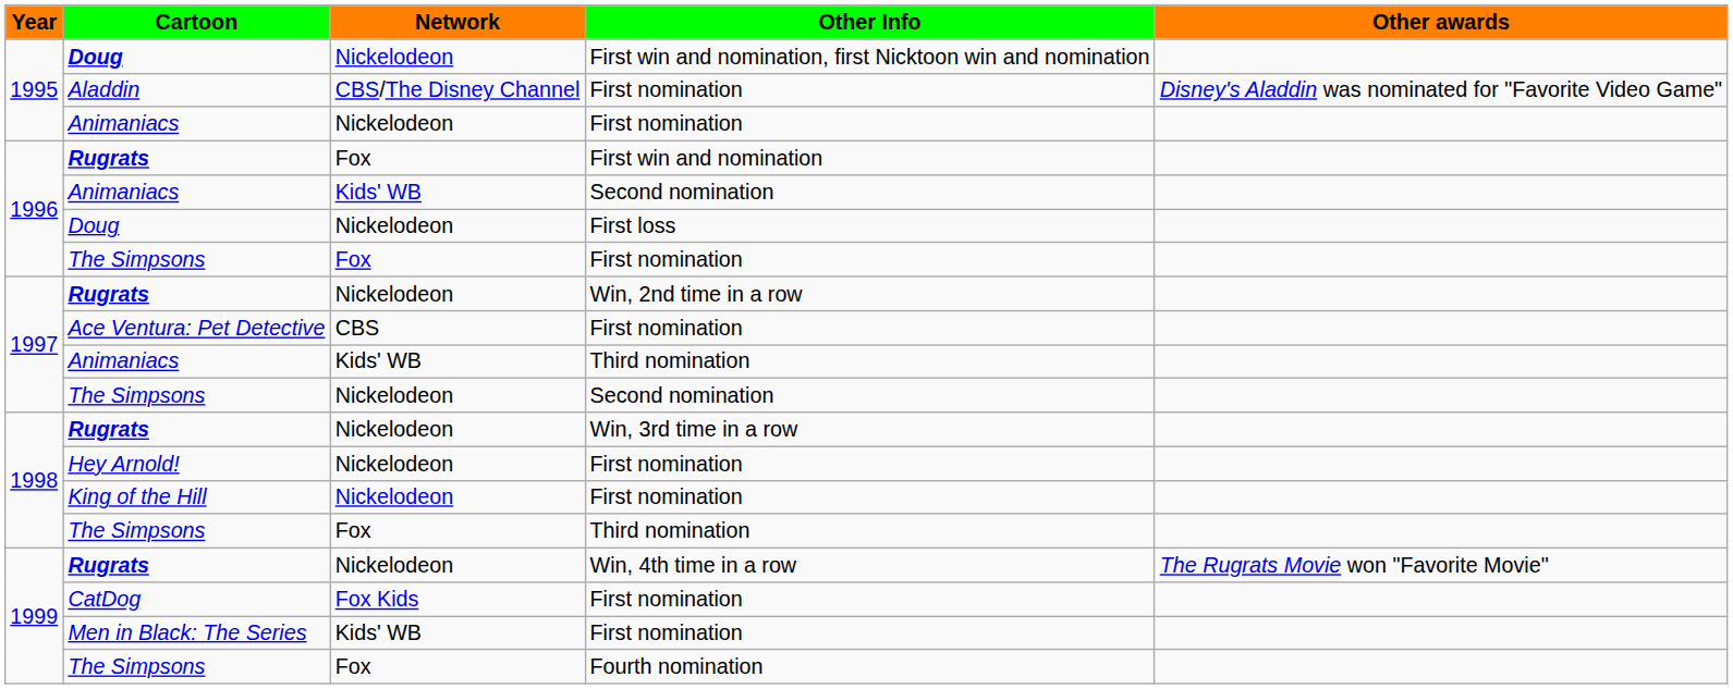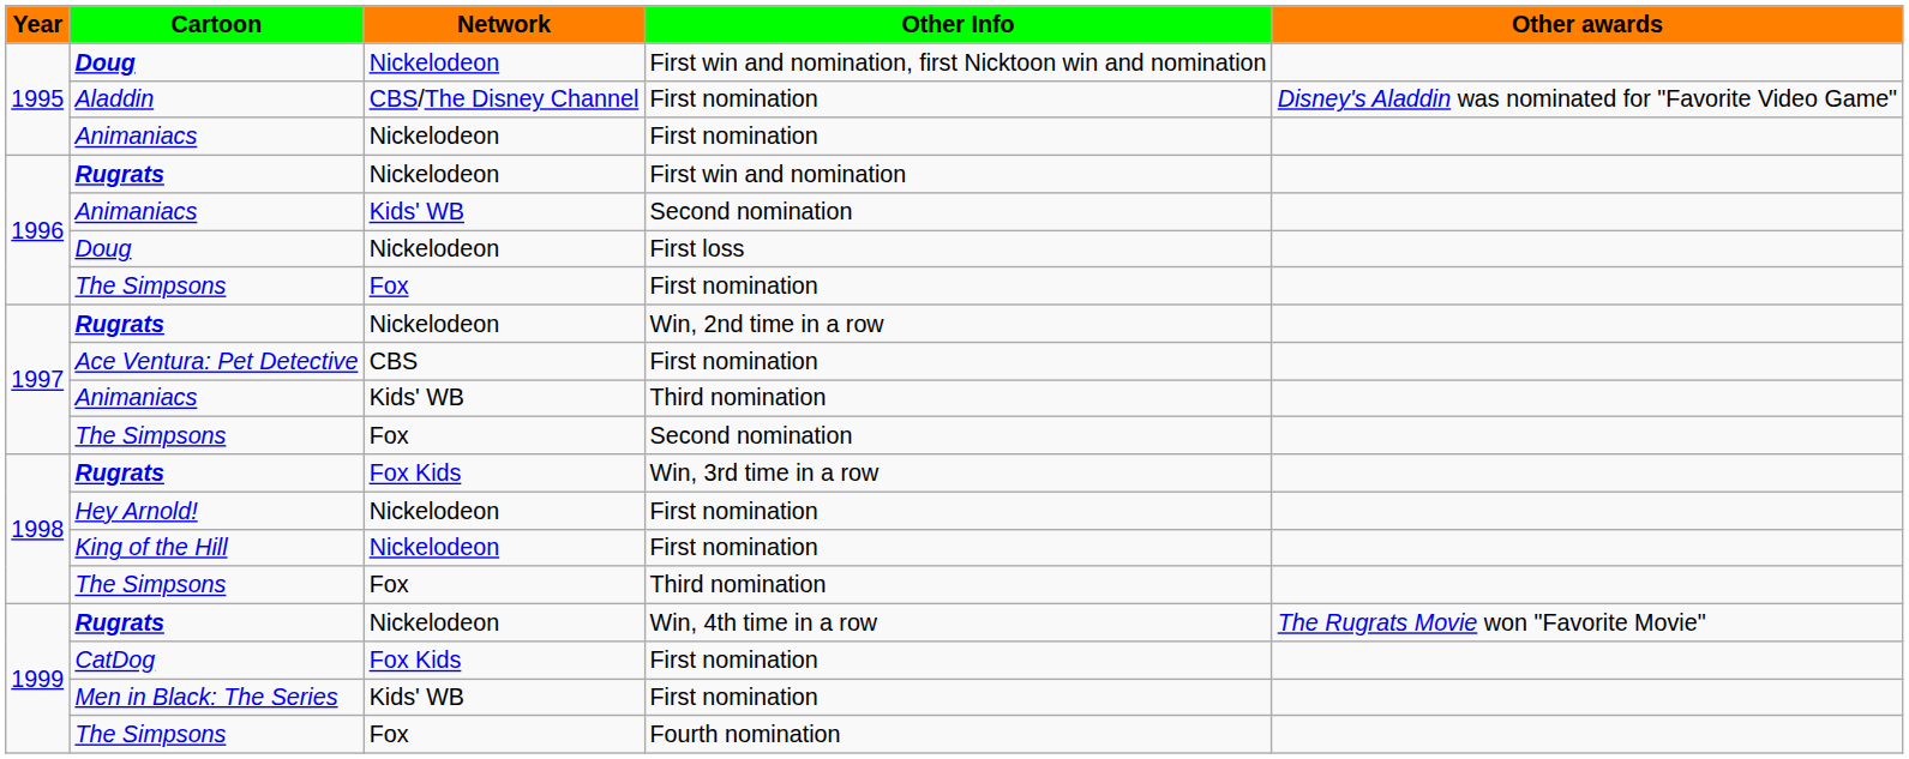 <table class="wikitable" style="font-size:90%;">
 <tr>
 <th style="background:#FF7F00;">Year</th>
 <th style="background:#00FF00;">Cartoon</th>
 <th style="background:#FF7F00;">Network</th>
 <th style="background:#00FF00;">Other Info</th>
 <th style="background:#FF7F00;">Other awards</th>
 </tr>
 <tr>
 <td rowspan="3"><a href='#'>1995</a></td>
 <td><strong><em><a href='#'>Doug</a></em></strong></td>
 <td><a href='#'>Nickelodeon</a></td>
 <td>First win and nomination, first Nicktoon win and nomination</td>
 <td></td>
 </tr>
 <tr>
 <td><em><a href='#'>Aladdin</a></em></td>
 <td><a href='#'>CBS</a>/<a href='#'>The Disney Channel</a></td>
 <td>First nomination</td>
 <td><em><a href='#'>Disney's Aladdin</a></em> was nominated for "Favorite Video Game"</td>
 </tr>
 <tr>
 <td><em><a href='#'>Animaniacs</a></em></td>
 <td>Nickelodeon</td>
 <td>First nomination</td>
 <td></td>
 </tr>
 <tr>
 <td rowspan="4"><a href='#'>1996</a></td>
 <td><strong><em><a href='#'>Rugrats</a></em></strong></td>
-<td>Fox</td>
+<td>Nickelodeon</td>
 <td>First win and nomination</td>
 <td></td>
 </tr>
 <tr>
 <td><em><a href='#'>Animaniacs</a></em></td>
 <td><a href='#'>Kids' WB</a></td>
 <td>Second nomination</td>
 <td></td>
 </tr>
 <tr>
 <td><em><a href='#'>Doug</a></em></td>
 <td>Nickelodeon</td>
 <td>First loss</td>
 <td></td>
 </tr>
 <tr>
 <td><em><a href='#'>The Simpsons</a></em></td>
 <td><a href='#'>Fox</a></td>
 <td>First nomination</td>
 <td></td>
 </tr>
 <tr>
 <td rowspan="4"><a href='#'>1997</a></td>
 <td><strong><em><a href='#'>Rugrats</a></em></strong></td>
 <td>Nickelodeon</td>
 <td>Win, 2nd time in a row</td>
 <td></td>
 </tr>
 <tr>
 <td><em><a href='#'>Ace Ventura: Pet Detective</a></em></td>
 <td>CBS</td>
 <td>First nomination</td>
 <td></td>
 </tr>
 <tr>
 <td><em><a href='#'>Animaniacs</a></em></td>
 <td>Kids' WB</td>
 <td>Third nomination</td>
 <td></td>
 </tr>
 <tr>
 <td><em><a href='#'>The Simpsons</a></em></td>
-<td>Nickelodeon</td>
+<td>Fox</td>
 <td>Second nomination</td>
 <td></td>
 </tr>
 <tr>
 <td rowspan="4"><a href='#'>1998</a></td>
 <td><strong><em><a href='#'>Rugrats</a></em></strong></td>
-<td>Nickelodeon</td>
+<td><a href='#'>Fox Kids</a></td>
 <td>Win, 3rd time in a row</td>
 <td></td>
 </tr>
 <tr>
 <td><em><a href='#'>Hey Arnold!</a></em></td>
 <td>Nickelodeon</td>
 <td>First nomination</td>
 <td></td>
 </tr>
 <tr>
 <td><em><a href='#'>King of the Hill</a></em></td>
 <td><a href='#'>Nickelodeon</a></td>
 <td>First nomination</td>
 <td></td>
 </tr>
 <tr>
 <td><em><a href='#'>The Simpsons</a></em></td>
 <td>Fox</td>
 <td>Third nomination</td>
 <td></td>
 </tr>
 <tr>
 <td rowspan="4"><a href='#'>1999</a></td>
 <td><strong><em><a href='#'>Rugrats</a></em></strong></td>
 <td>Nickelodeon</td>
 <td>Win, 4th time in a row</td>
 <td><em><a href='#'>The Rugrats Movie</a></em> won "Favorite Movie"</td>
 </tr>
 <tr>
 <td><em><a href='#'>CatDog</a></em></td>
 <td><a href='#'>Fox Kids</a></td>
 <td>First nomination</td>
 <td></td>
 </tr>
 <tr>
 <td><em><a href='#'>Men in Black: The Series</a></em></td>
 <td>Kids' WB</td>
 <td>First nomination</td>
 <td></td>
 </tr>
 <tr>
 <td><em><a href='#'>The Simpsons</a></em></td>
 <td>Fox</td>
 <td>Fourth nomination</td>
 <td></td>
 </tr>
 </table>
